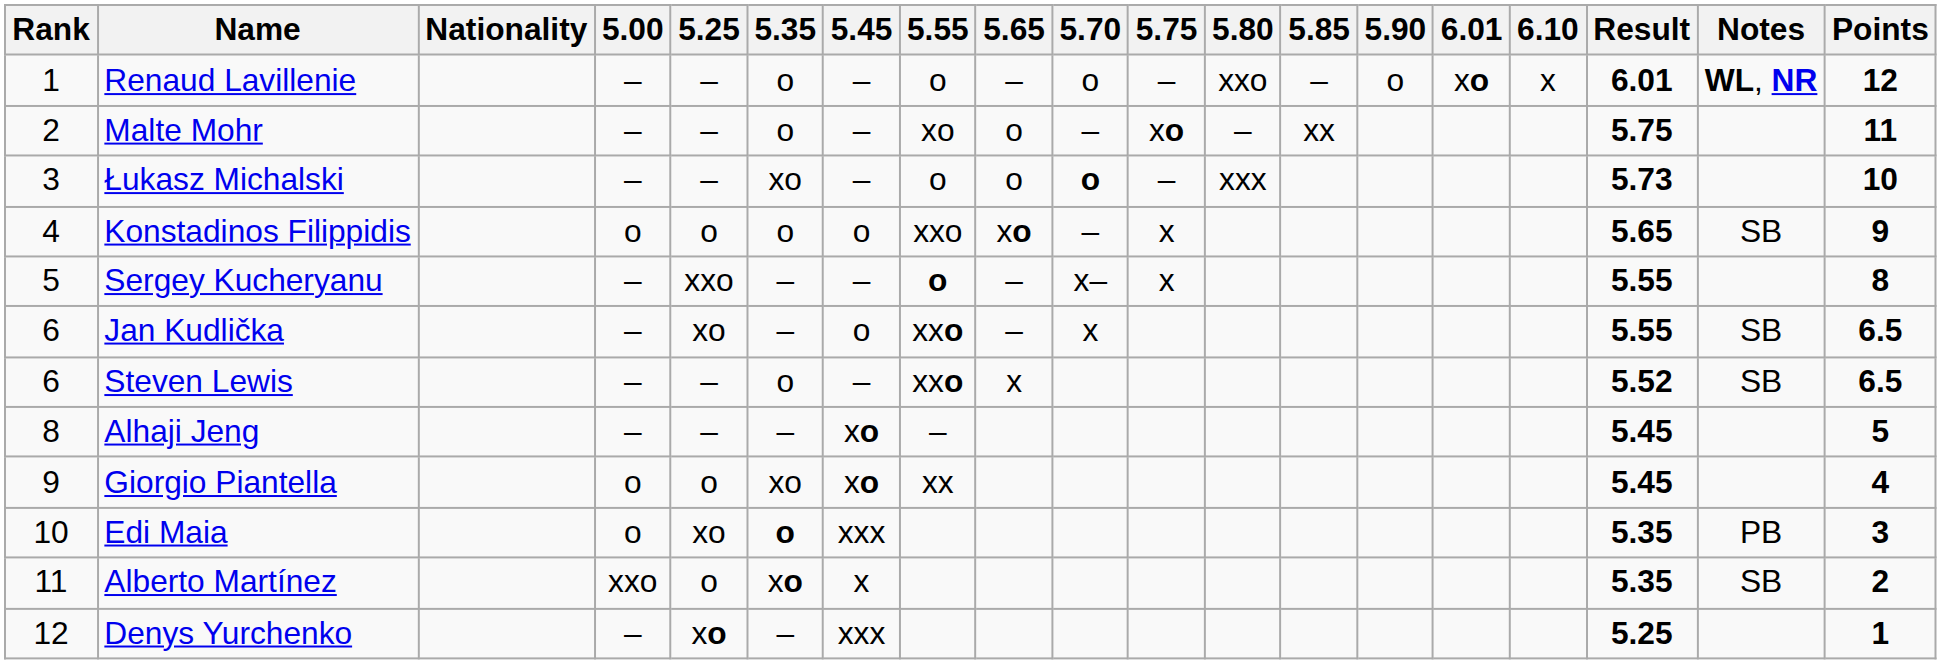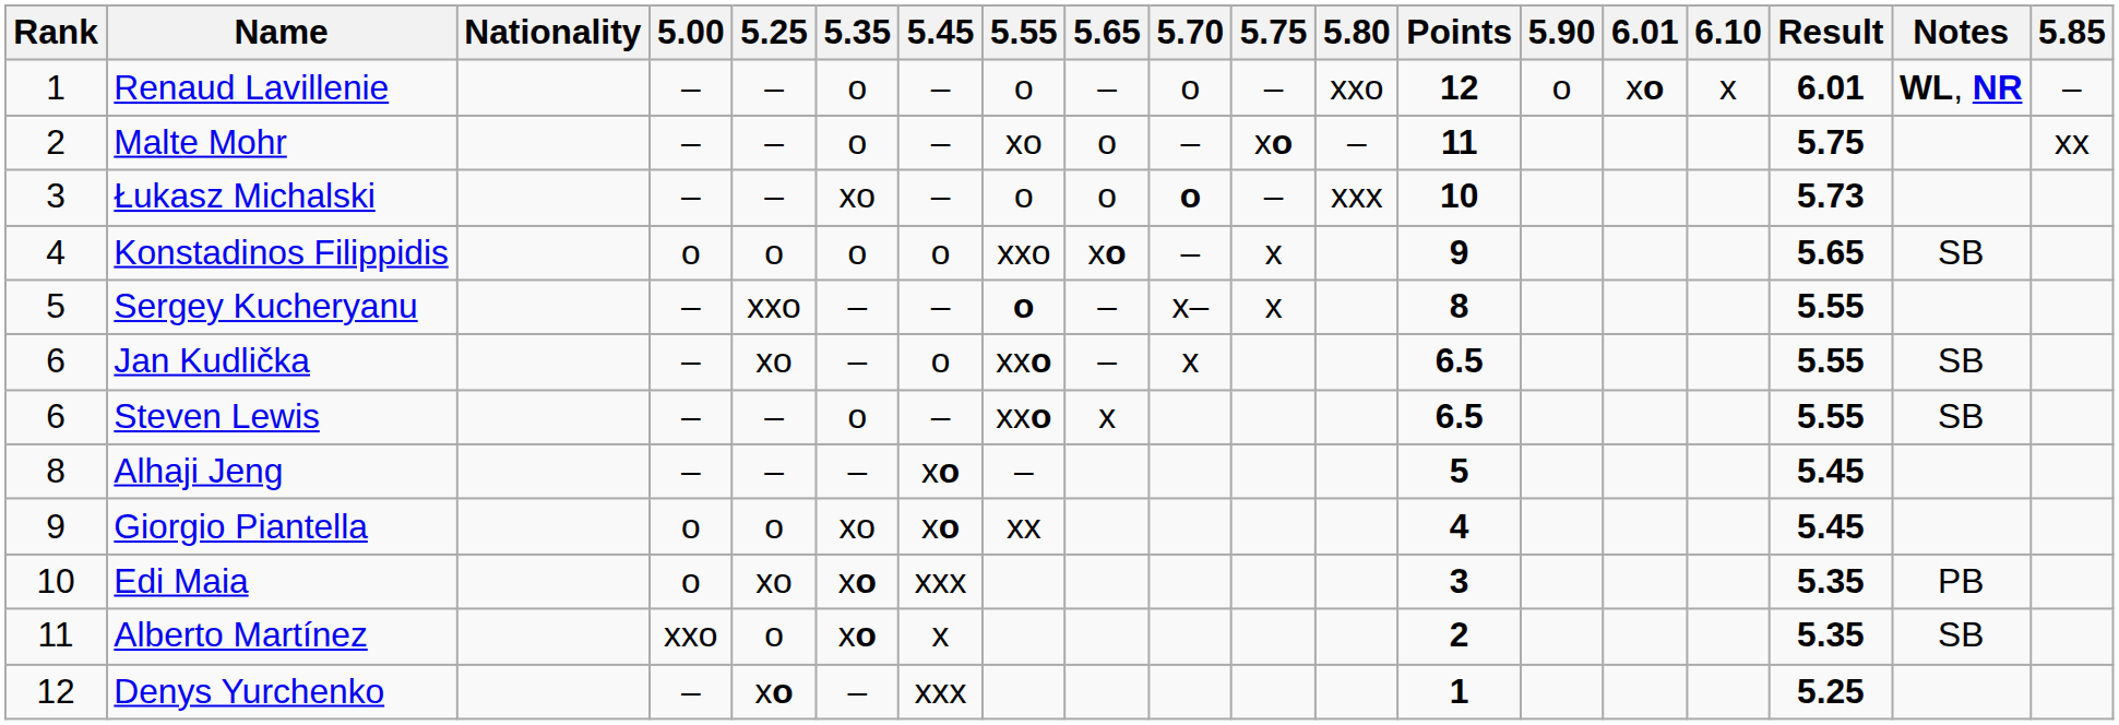 <table class="wikitable sortable" style="text-align:center">
 <tr>
 <th>Rank</th>
 <th>Name</th>
 <th>Nationality</th>
 <th>5.00</th>
 <th>5.25</th>
 <th>5.35</th>
 <th>5.45</th>
 <th>5.55</th>
 <th>5.65</th>
 <th>5.70</th>
 <th>5.75</th>
 <th>5.80</th>
-<th>5.85</th>
+<th>Points</th>
 <th>5.90</th>
 <th>6.01</th>
 <th>6.10</th>
 <th>Result</th>
 <th>Notes</th>
-<th>Points</th>
+<th>5.85</th>
 </tr>
 <tr>
 <td>1</td>
 <td align=left><a href='#'>Renaud Lavillenie</a></td>
 <td align=left></td>
 <td>–</td>
 <td>–</td>
 <td>o</td>
 <td>–</td>
 <td>o</td>
 <td>–</td>
 <td>o</td>
 <td>–</td>
 <td>xxo</td>
-<td>–</td>
+<td><strong>12</strong></td>
 <td>o</td>
 <td>x<strong>o</strong></td>
 <td>x</td>
 <td><strong>6.01</strong></td>
 <td><strong>WL</strong>, <strong><a href='#'>NR</a></strong></td>
-<td><strong>12</strong></td>
+<td>–</td>
 </tr>
 <tr>
 <td>2</td>
 <td align=left><a href='#'>Malte Mohr</a></td>
 <td align=left></td>
 <td>–</td>
 <td>–</td>
 <td>o</td>
 <td>–</td>
 <td>xo</td>
 <td>o</td>
 <td>–</td>
 <td>x<strong>o</strong></td>
 <td>–</td>
-<td>xx</td>
+<td><strong>11</strong></td>
 <td></td>
 <td></td>
 <td></td>
 <td><strong>5.75</strong></td>
 <td></td>
-<td><strong>11</strong></td>
+<td>xx</td>
 </tr>
 <tr>
 <td>3</td>
 <td align=left><a href='#'>Łukasz Michalski</a></td>
 <td align=left></td>
 <td>–</td>
 <td>–</td>
 <td>xo</td>
 <td>–</td>
 <td>o</td>
 <td>o</td>
 <td><strong>o</strong></td>
 <td>–</td>
 <td>xxx</td>
-<td></td>
+<td><strong>10</strong></td>
 <td></td>
 <td></td>
 <td></td>
 <td><strong>5.73</strong></td>
 <td></td>
-<td><strong>10</strong></td>
+<td></td>
 </tr>
 <tr>
 <td>4</td>
 <td align=left><a href='#'>Konstadinos Filippidis</a></td>
 <td align=left></td>
 <td>o</td>
 <td>o</td>
 <td>o</td>
 <td>o</td>
 <td>xxo</td>
 <td>x<strong>o</strong></td>
 <td>–</td>
 <td>x</td>
 <td></td>
-<td></td>
+<td><strong>9</strong></td>
 <td></td>
 <td></td>
 <td></td>
 <td><strong>5.65</strong></td>
 <td>SB</td>
-<td><strong>9</strong></td>
+<td></td>
 </tr>
 <tr>
 <td>5</td>
 <td align=left><a href='#'>Sergey Kucheryanu</a></td>
 <td align=left></td>
 <td>–</td>
 <td>xxo</td>
 <td>–</td>
 <td>–</td>
 <td><strong>o</strong></td>
 <td>–</td>
 <td>x–</td>
 <td>x</td>
 <td></td>
-<td></td>
+<td><strong>8</strong></td>
 <td></td>
 <td></td>
 <td></td>
 <td><strong>5.55</strong></td>
 <td></td>
-<td><strong>8</strong></td>
+<td></td>
 </tr>
 <tr>
 <td>6</td>
 <td align=left><a href='#'>Jan Kudlička</a></td>
 <td align=left></td>
 <td>–</td>
 <td>xo</td>
 <td>–</td>
 <td>o</td>
 <td>xx<strong>o</strong></td>
 <td>–</td>
 <td>x</td>
 <td></td>
 <td></td>
-<td></td>
+<td><strong>6.5</strong></td>
 <td></td>
 <td></td>
 <td></td>
 <td><strong>5.55</strong></td>
 <td>SB</td>
-<td><strong>6.5</strong></td>
+<td></td>
 </tr>
 <tr>
 <td>6</td>
 <td align=left><a href='#'>Steven Lewis</a></td>
 <td align=left></td>
 <td>–</td>
 <td>–</td>
 <td>o</td>
 <td>–</td>
 <td>xx<strong>o</strong></td>
 <td>x</td>
 <td></td>
 <td></td>
 <td></td>
+<td><strong>6.5</strong></td>
 <td></td>
 <td></td>
 <td></td>
+<td><strong>5.55</strong></td>
+<td>SB</td>
 <td></td>
-<td><strong>5.52</strong></td>
-<td>SB</td>
-<td><strong>6.5</strong></td>
 </tr>
 <tr>
 <td>8</td>
 <td align=left><a href='#'>Alhaji Jeng</a></td>
 <td align=left></td>
 <td>–</td>
 <td>–</td>
 <td>–</td>
 <td>x<strong>o</strong></td>
 <td>–</td>
 <td></td>
 <td></td>
 <td></td>
 <td></td>
-<td></td>
+<td><strong>5</strong></td>
 <td></td>
 <td></td>
 <td></td>
 <td><strong>5.45</strong></td>
 <td></td>
-<td><strong>5</strong></td>
+<td></td>
 </tr>
 <tr>
 <td>9</td>
 <td align=left><a href='#'>Giorgio Piantella</a></td>
 <td align=left></td>
 <td>o</td>
 <td>o</td>
 <td>xo</td>
 <td>x<strong>o</strong></td>
 <td>xx</td>
 <td></td>
 <td></td>
 <td></td>
 <td></td>
-<td></td>
+<td><strong>4</strong></td>
 <td></td>
 <td></td>
 <td></td>
 <td><strong>5.45</strong></td>
 <td></td>
-<td><strong>4</strong></td>
+<td></td>
 </tr>
 <tr>
 <td>10</td>
 <td align=left><a href='#'>Edi Maia</a></td>
 <td align=left></td>
 <td>o</td>
 <td>xo</td>
-<td><strong>o</strong></td>
+<td>x<strong>o</strong></td>
 <td>xxx</td>
 <td></td>
 <td></td>
 <td></td>
 <td></td>
 <td></td>
-<td></td>
+<td><strong>3</strong></td>
 <td></td>
 <td></td>
 <td></td>
 <td><strong>5.35</strong></td>
 <td>PB</td>
-<td><strong>3</strong></td>
+<td></td>
 </tr>
 <tr>
 <td>11</td>
 <td align=left><a href='#'>Alberto Martínez</a></td>
 <td align=left></td>
 <td>xxo</td>
 <td>o</td>
 <td>x<strong>o</strong></td>
 <td>x</td>
 <td></td>
 <td></td>
 <td></td>
 <td></td>
 <td></td>
-<td></td>
+<td><strong>2</strong></td>
 <td></td>
 <td></td>
 <td></td>
 <td><strong>5.35</strong></td>
 <td>SB</td>
-<td><strong>2</strong></td>
+<td></td>
 </tr>
 <tr>
 <td>12</td>
 <td align=left><a href='#'>Denys Yurchenko</a></td>
 <td align=left></td>
 <td>–</td>
 <td>x<strong>o</strong></td>
 <td>–</td>
 <td>xxx</td>
 <td></td>
 <td></td>
 <td></td>
 <td></td>
 <td></td>
-<td></td>
+<td><strong>1</strong></td>
 <td></td>
 <td></td>
 <td></td>
 <td><strong>5.25</strong></td>
 <td></td>
-<td><strong>1</strong></td>
+<td></td>
 </tr>
 </table>
